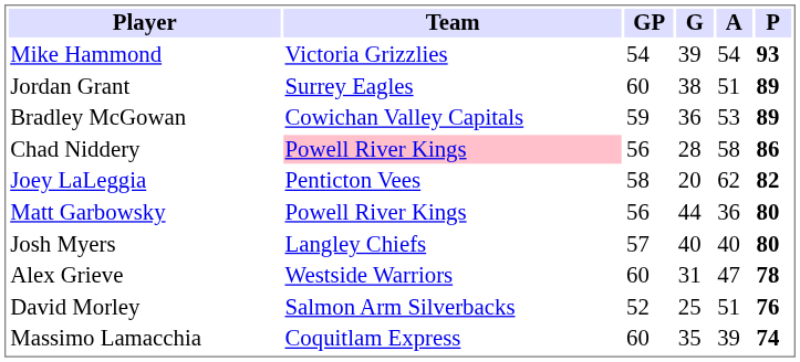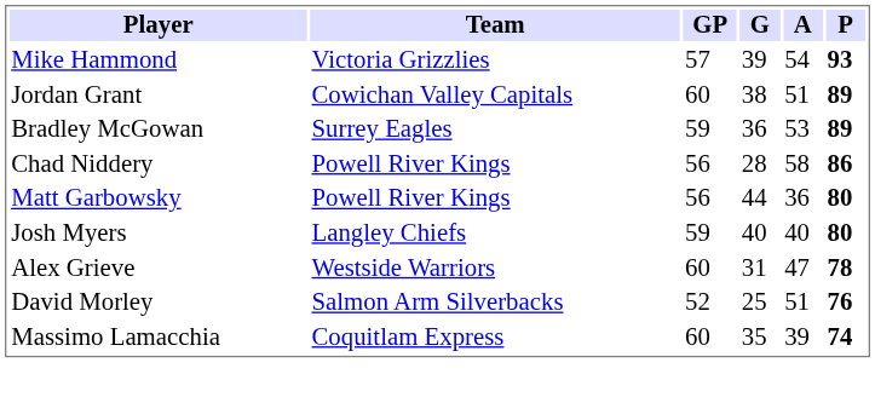 <table cellpadding="1"  style="width:550px; font-size:100%; border:1px solid gray;">
 <tr>
 <th style="background:#ddf; width:200;">Player</th>
 <th style="background:#ddf; width:150;">Team</th>
 <th style="background:#ddf; width:50;"><abbr>GP</abbr></th>
 <th style="background:#ddf; width:50;"><abbr>G</abbr></th>
 <th style="background:#ddf; width:50;"><abbr>A</abbr></th>
 <th style="background:#ddf; width:50;"><abbr>P</abbr></th>
 </tr>
 <tr>
 <td><a href='#'>Mike Hammond</a></td>
 <td><a href='#'>Victoria Grizzlies</a></td>
-<td>54</td>
+<td>57</td>
 <td>39</td>
 <td>54</td>
 <td><strong>93</strong></td>
 </tr>
 <tr>
 <td>Jordan Grant</td>
-<td><a href='#'>Surrey Eagles</a></td>
+<td><a href='#'>Cowichan Valley Capitals</a></td>
 <td>60</td>
 <td>38</td>
 <td>51</td>
 <td><strong>89</strong></td>
 </tr>
 <tr>
 <td>Bradley McGowan</td>
-<td><a href='#'>Cowichan Valley Capitals</a></td>
+<td><a href='#'>Surrey Eagles</a></td>
 <td>59</td>
 <td>36</td>
 <td>53</td>
 <td><strong>89</strong></td>
 </tr>
 <tr>
 <td>Chad Niddery</td>
-<td style="background: pink;"><a href='#'>Powell River Kings</a></td>
+<td><a href='#'>Powell River Kings</a></td>
 <td>56</td>
 <td>28</td>
 <td>58</td>
 <td><strong>86</strong></td>
-</tr>
-<tr>
-<td><a href='#'>Joey LaLeggia</a></td>
-<td><a href='#'>Penticton Vees</a></td>
-<td>58</td>
-<td>20</td>
-<td>62</td>
-<td><strong>82</strong></td>
 </tr>
 <tr>
 <td><a href='#'>Matt Garbowsky</a></td>
 <td><a href='#'>Powell River Kings</a></td>
 <td>56</td>
 <td>44</td>
 <td>36</td>
 <td><strong>80</strong></td>
 </tr>
 <tr>
 <td>Josh Myers</td>
 <td><a href='#'>Langley Chiefs</a></td>
-<td>57</td>
+<td>59</td>
 <td>40</td>
 <td>40</td>
 <td><strong>80</strong></td>
 </tr>
 <tr>
 <td>Alex Grieve</td>
 <td><a href='#'>Westside Warriors</a></td>
 <td>60</td>
 <td>31</td>
 <td>47</td>
 <td><strong>78</strong></td>
 </tr>
 <tr>
 <td>David Morley</td>
 <td><a href='#'>Salmon Arm Silverbacks</a></td>
 <td>52</td>
 <td>25</td>
 <td>51</td>
 <td><strong>76</strong></td>
 </tr>
 <tr>
 <td>Massimo Lamacchia</td>
 <td><a href='#'>Coquitlam Express</a></td>
 <td>60</td>
 <td>35</td>
 <td>39</td>
 <td><strong>74</strong></td>
 </tr>
 </table>
